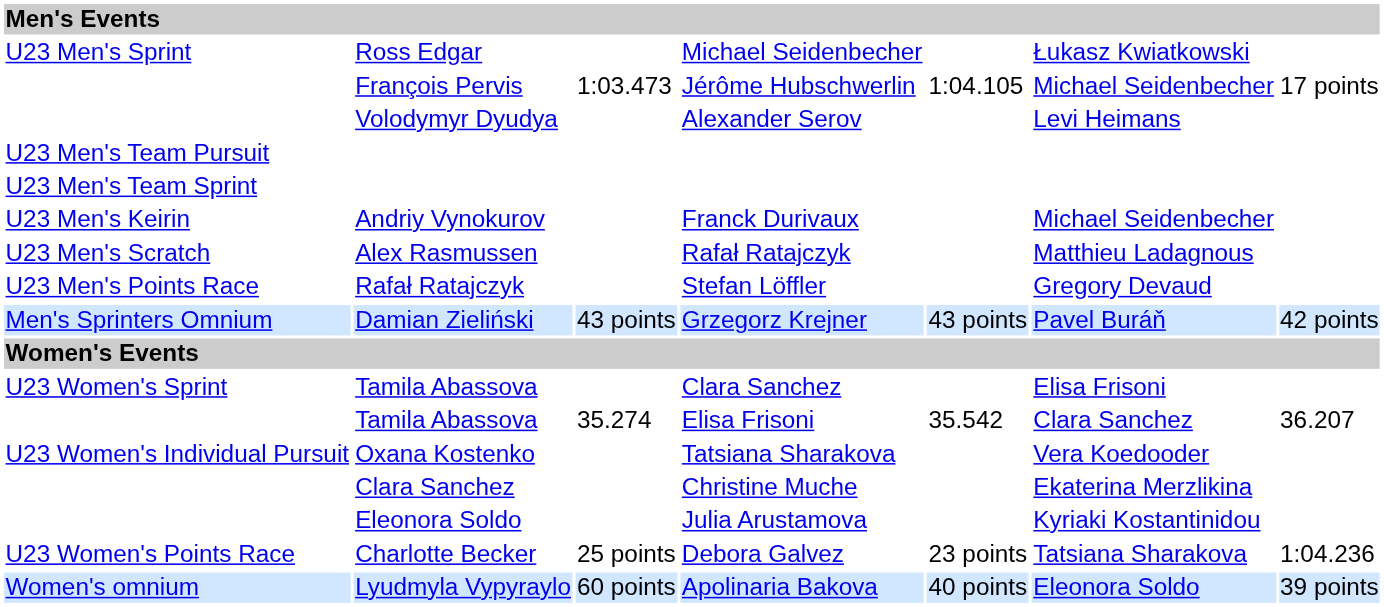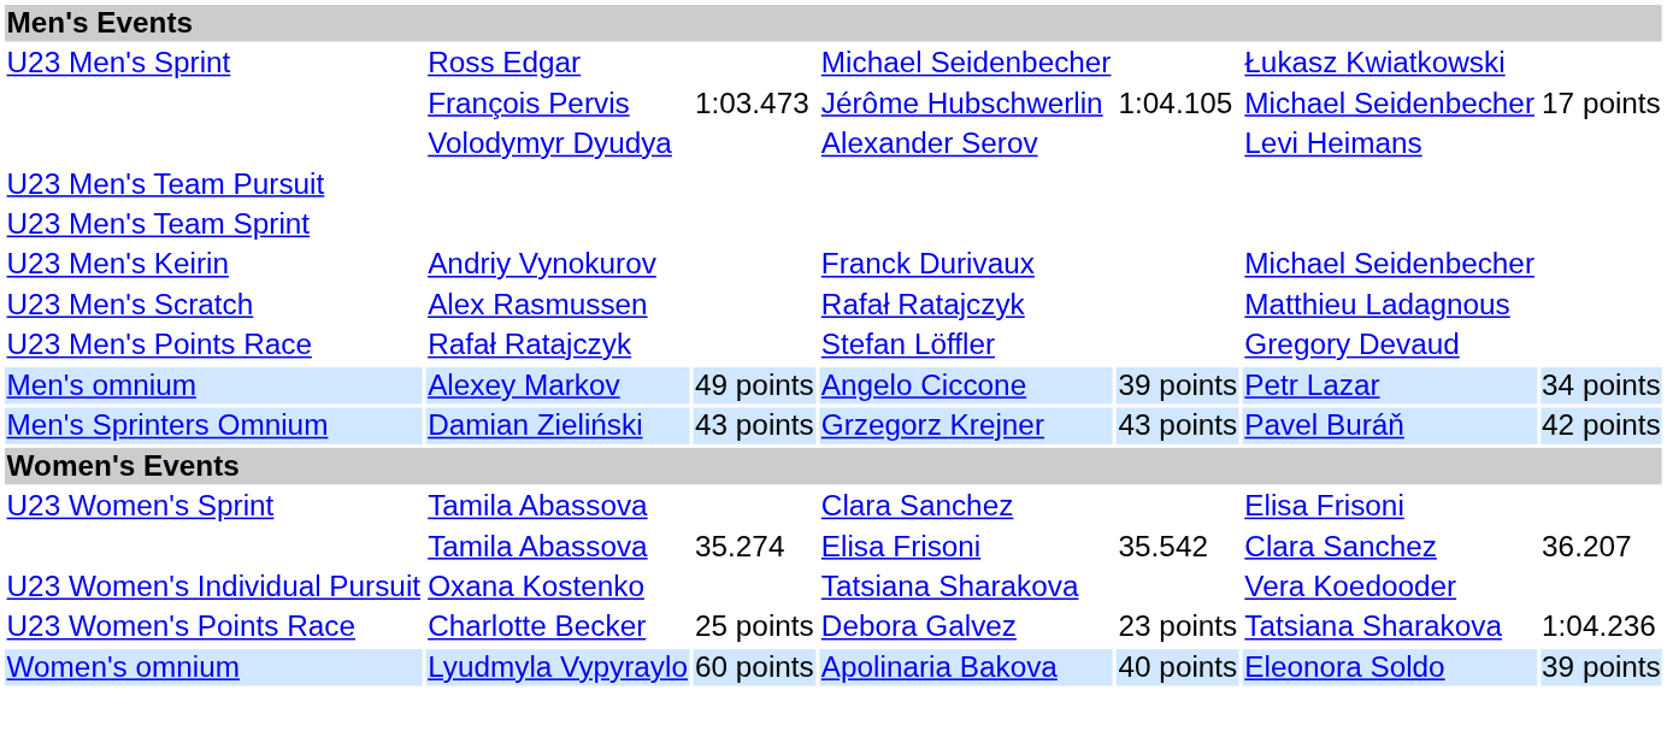 <table>
 <tr bgcolor="#cccccc">
 <td colspan=7><strong>Men's Events</strong></td>
 </tr>
 <tr>
 <td><a href='#'>U23 Men's Sprint</a></td>
 <td><a href='#'>Ross Edgar</a><br><small></small></td>
 <td></td>
 <td><a href='#'>Michael Seidenbecher</a><br><small></small></td>
 <td></td>
 <td><a href='#'>Łukasz Kwiatkowski</a><br><small></small></td>
 <td></td>
 </tr>
 <tr>
 <td></td>
 <td><a href='#'>François Pervis</a><br><small></small></td>
 <td>1:03.473</td>
 <td><a href='#'>Jérôme Hubschwerlin</a><br><small></small></td>
 <td>1:04.105</td>
 <td><a href='#'>Michael Seidenbecher</a><br><small></small></td>
 <td>17 points</td>
 </tr>
 <tr>
 <td></td>
 <td><a href='#'>Volodymyr Dyudya</a><br><small></small></td>
 <td></td>
 <td><a href='#'>Alexander Serov</a><br><small></small></td>
 <td></td>
 <td><a href='#'>Levi Heimans</a><br><small></small></td>
 <td></td>
 </tr>
 <tr>
 <td><a href='#'>U23 Men's Team Pursuit</a></td>
 <td><small></small></td>
 <td></td>
 <td><small></small></td>
 <td></td>
 <td><small></small></td>
 <td></td>
 </tr>
 <tr>
 <td><a href='#'>U23 Men's Team Sprint</a></td>
 <td><small></small></td>
 <td></td>
 <td><small></small></td>
 <td></td>
 <td><small></small></td>
 <td></td>
 </tr>
 <tr>
 <td><a href='#'>U23 Men's Keirin</a></td>
 <td><a href='#'>Andriy Vynokurov</a><br><small></small></td>
 <td></td>
 <td><a href='#'>Franck Durivaux</a><br><small></small></td>
 <td></td>
 <td><a href='#'>Michael Seidenbecher</a><br><small></small></td>
 <td></td>
 </tr>
 <tr>
 <td><a href='#'>U23 Men's Scratch</a></td>
 <td><a href='#'>Alex Rasmussen</a><br><small></small></td>
 <td></td>
 <td><a href='#'>Rafał Ratajczyk</a><br><small></small></td>
 <td></td>
 <td><a href='#'>Matthieu Ladagnous</a><br><small></small></td>
 <td></td>
 </tr>
 <tr>
 <td><a href='#'>U23 Men's Points Race</a></td>
 <td><a href='#'>Rafał Ratajczyk</a><br><small></small></td>
 <td></td>
 <td><a href='#'>Stefan Löffler</a><br><small></small></td>
 <td></td>
 <td><a href='#'>Gregory Devaud</a><br><small></small></td>
 <td></td>
 </tr>
 <tr bgcolor=#D0E7FF>
+<td><a href='#'>Men's omnium</a></td>
+<td><a href='#'>Alexey Markov</a><br><small></small></td>
+<td>49 points</td>
+<td><a href='#'>Angelo Ciccone</a><br><small></small></td>
+<td>39 points</td>
+<td><a href='#'>Petr Lazar</a><br><small></small></td>
+<td>34 points</td>
+</tr>
+<tr bgcolor=#D0E7FF>
 <td><a href='#'>Men's Sprinters Omnium</a></td>
 <td><a href='#'>Damian Zieliński</a><br><small></small></td>
 <td>43 points</td>
 <td><a href='#'>Grzegorz Krejner</a><br><small></small></td>
 <td>43 points</td>
 <td><a href='#'>Pavel Buráň</a><br><small></small></td>
 <td>42 points</td>
 </tr>
 <tr bgcolor="#cccccc">
 <td colspan=7><strong>Women's Events</strong></td>
 </tr>
 <tr>
 <td><a href='#'>U23 Women's Sprint</a></td>
 <td><a href='#'>Tamila Abassova</a><br><small></small></td>
 <td></td>
 <td><a href='#'>Clara Sanchez</a><br><small></small></td>
 <td></td>
 <td><a href='#'>Elisa Frisoni</a><br><small></small></td>
 <td></td>
 </tr>
 <tr>
 <td></td>
 <td><a href='#'>Tamila Abassova</a><br><small></small></td>
 <td>35.274</td>
 <td><a href='#'>Elisa Frisoni</a><br><small></small></td>
 <td>35.542</td>
 <td><a href='#'>Clara Sanchez</a><br><small></small></td>
 <td>36.207</td>
 </tr>
 <tr>
 <td><a href='#'>U23 Women's Individual Pursuit</a></td>
 <td><a href='#'>Oxana Kostenko</a><br><small></small></td>
 <td></td>
 <td><a href='#'>Tatsiana Sharakova</a><br><small></small></td>
 <td></td>
 <td><a href='#'>Vera Koedooder</a><br><small></small></td>
 <td></td>
 </tr>
 <tr>
-<td></td>
-<td><a href='#'>Clara Sanchez</a><br><small></small></td>
-<td></td>
-<td><a href='#'>Christine Muche</a><br><small></small></td>
-<td></td>
-<td><a href='#'>Ekaterina Merzlikina</a><br><small></small></td>
-<td></td>
-</tr>
-<tr>
-<td></td>
-<td><a href='#'>Eleonora Soldo</a><br><small></small></td>
-<td></td>
-<td><a href='#'>Julia Arustamova</a><br><small></small></td>
-<td></td>
-<td><a href='#'>Kyriaki Kostantinidou</a><br><small></small></td>
-<td></td>
-</tr>
-<tr>
 <td><a href='#'>U23 Women's Points Race</a></td>
 <td><a href='#'>Charlotte Becker</a><br><small></small></td>
 <td>25 points</td>
 <td><a href='#'>Debora Galvez</a><br><small></small></td>
 <td>23 points</td>
 <td><a href='#'>Tatsiana Sharakova</a><br><small></small></td>
 <td>1:04.236</td>
 </tr>
 <tr bgcolor=#D0E7FF>
 <td><a href='#'>Women's omnium</a></td>
 <td><a href='#'>Lyudmyla Vypyraylo</a><br><small></small></td>
 <td>60 points</td>
 <td><a href='#'>Apolinaria Bakova</a><br><small></small></td>
 <td>40 points</td>
 <td><a href='#'>Eleonora Soldo</a><br><small></small></td>
 <td>39 points</td>
 </tr>
 </table>
